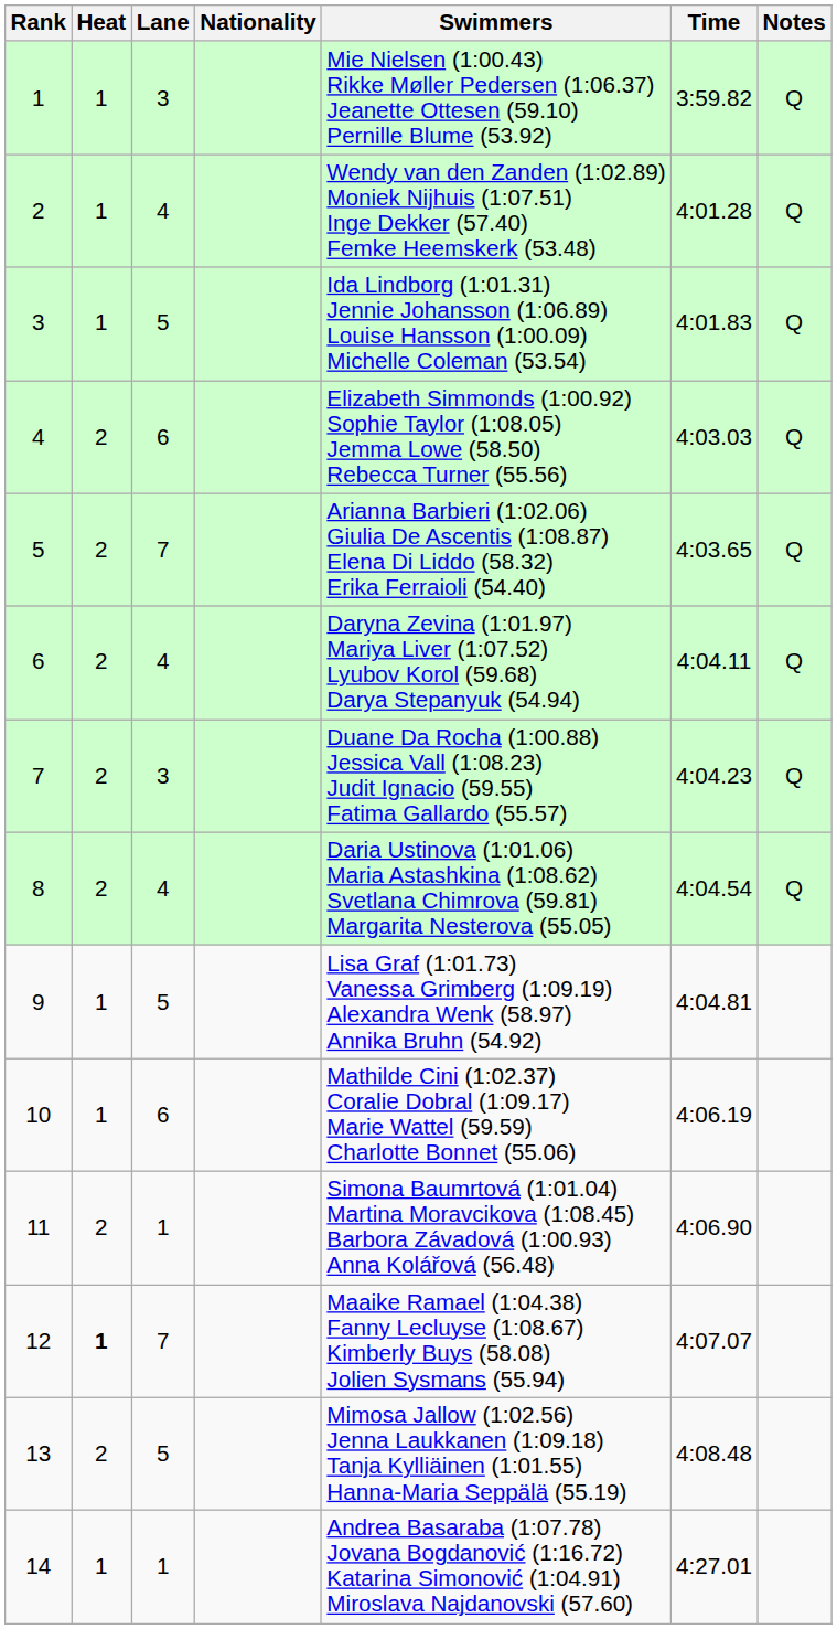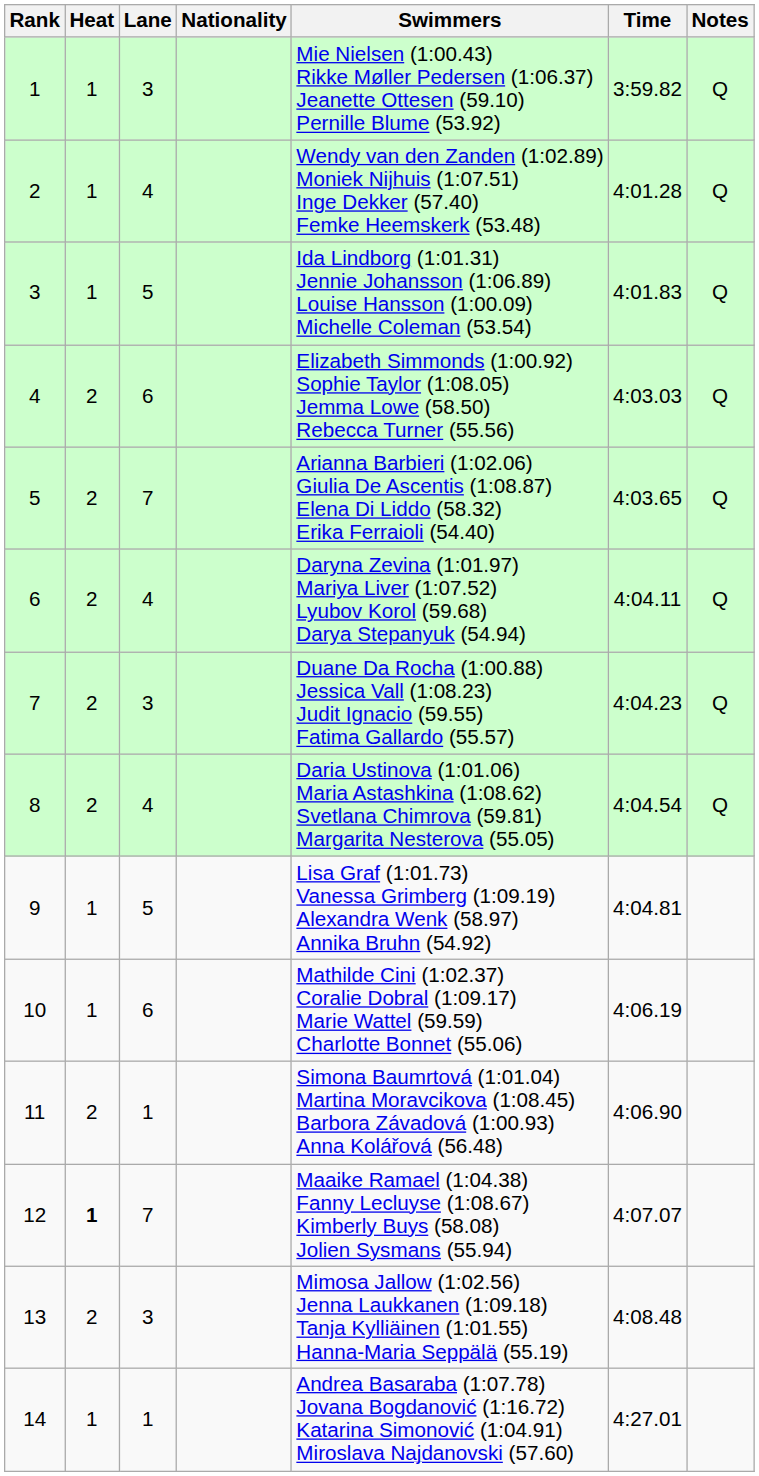 <table class="wikitable sortable" style="text-align:center">
 <tr>
 <th>Rank</th>
 <th>Heat</th>
 <th>Lane</th>
 <th>Nationality</th>
 <th>Swimmers</th>
 <th>Time</th>
 <th>Notes</th>
 </tr>
 <tr bgcolor=ccffcc>
 <td>1</td>
 <td>1</td>
 <td>3</td>
 <td align=left></td>
 <td align=left><a href='#'>Mie Nielsen</a> (1:00.43)<br><a href='#'>Rikke Møller Pedersen</a> (1:06.37)<br><a href='#'>Jeanette Ottesen</a> (59.10)<br><a href='#'>Pernille Blume</a> (53.92)</td>
 <td>3:59.82</td>
 <td>Q</td>
 </tr>
 <tr bgcolor=ccffcc>
 <td>2</td>
 <td>1</td>
 <td>4</td>
 <td align=left></td>
 <td align=left><a href='#'>Wendy van den Zanden</a> (1:02.89)<br><a href='#'>Moniek Nijhuis</a> (1:07.51)<br><a href='#'>Inge Dekker</a> (57.40)<br><a href='#'>Femke Heemskerk</a> (53.48)</td>
 <td>4:01.28</td>
 <td>Q</td>
 </tr>
 <tr bgcolor=ccffcc>
 <td>3</td>
 <td>1</td>
 <td>5</td>
 <td align=left></td>
 <td align=left><a href='#'>Ida Lindborg</a> (1:01.31)<br><a href='#'>Jennie Johansson</a> (1:06.89)<br><a href='#'>Louise Hansson</a> (1:00.09)<br><a href='#'>Michelle Coleman</a> (53.54)</td>
 <td>4:01.83</td>
 <td>Q</td>
 </tr>
 <tr bgcolor=ccffcc>
 <td>4</td>
 <td>2</td>
 <td>6</td>
 <td align=left></td>
 <td align=left><a href='#'>Elizabeth Simmonds</a> (1:00.92)<br><a href='#'>Sophie Taylor</a> (1:08.05)<br><a href='#'>Jemma Lowe</a> (58.50)<br><a href='#'>Rebecca Turner</a> (55.56)</td>
 <td>4:03.03</td>
 <td>Q</td>
 </tr>
 <tr bgcolor=ccffcc>
 <td>5</td>
 <td>2</td>
 <td>7</td>
 <td align=left></td>
 <td align=left><a href='#'>Arianna Barbieri</a> (1:02.06)<br><a href='#'>Giulia De Ascentis</a> (1:08.87)<br><a href='#'>Elena Di Liddo</a> (58.32)<br><a href='#'>Erika Ferraioli</a> (54.40)</td>
 <td>4:03.65</td>
 <td>Q</td>
 </tr>
 <tr bgcolor=ccffcc>
 <td>6</td>
 <td>2</td>
 <td>4</td>
 <td align=left></td>
 <td align=left><a href='#'>Daryna Zevina</a> (1:01.97)<br><a href='#'>Mariya Liver</a> (1:07.52)<br><a href='#'>Lyubov Korol</a> (59.68)<br><a href='#'>Darya Stepanyuk</a> (54.94)</td>
 <td>4:04.11</td>
 <td>Q</td>
 </tr>
 <tr bgcolor=ccffcc>
 <td>7</td>
 <td>2</td>
 <td>3</td>
 <td align=left></td>
 <td align=left><a href='#'>Duane Da Rocha</a> (1:00.88)<br><a href='#'>Jessica Vall</a> (1:08.23)<br><a href='#'>Judit Ignacio</a> (59.55)<br><a href='#'>Fatima Gallardo</a> (55.57)</td>
 <td>4:04.23</td>
 <td>Q</td>
 </tr>
 <tr bgcolor=ccffcc>
 <td>8</td>
 <td>2</td>
 <td>4</td>
 <td align=left></td>
 <td align=left><a href='#'>Daria Ustinova</a> (1:01.06)<br><a href='#'>Maria Astashkina</a> (1:08.62)<br><a href='#'>Svetlana Chimrova</a> (59.81)<br><a href='#'>Margarita Nesterova</a> (55.05)</td>
 <td>4:04.54</td>
 <td>Q</td>
 </tr>
 <tr>
 <td>9</td>
 <td>1</td>
 <td>5</td>
 <td align=left></td>
 <td align=left><a href='#'>Lisa Graf</a> (1:01.73)<br><a href='#'>Vanessa Grimberg</a> (1:09.19)<br><a href='#'>Alexandra Wenk</a> (58.97)<br><a href='#'>Annika Bruhn</a> (54.92)</td>
 <td>4:04.81</td>
 <td></td>
 </tr>
 <tr>
 <td>10</td>
 <td>1</td>
 <td>6</td>
 <td align=left></td>
 <td align=left><a href='#'>Mathilde Cini</a> (1:02.37)<br><a href='#'>Coralie Dobral</a> (1:09.17)<br><a href='#'>Marie Wattel</a> (59.59)<br><a href='#'>Charlotte Bonnet</a> (55.06)</td>
 <td>4:06.19</td>
 <td></td>
 </tr>
 <tr>
 <td>11</td>
 <td>2</td>
 <td>1</td>
 <td align=left></td>
 <td align=left><a href='#'>Simona Baumrtová</a> (1:01.04)<br><a href='#'>Martina Moravcikova</a> (1:08.45)<br><a href='#'>Barbora Závadová</a> (1:00.93)<br><a href='#'>Anna Kolářová</a> (56.48)</td>
 <td>4:06.90</td>
 <td></td>
 </tr>
 <tr>
 <td>12</td>
 <td><strong>1</strong></td>
 <td>7</td>
 <td align=left></td>
 <td align=left><a href='#'>Maaike Ramael</a> (1:04.38)<br><a href='#'>Fanny Lecluyse</a> (1:08.67)<br><a href='#'>Kimberly Buys</a> (58.08)<br><a href='#'>Jolien Sysmans</a> (55.94)</td>
 <td>4:07.07</td>
 <td></td>
 </tr>
 <tr>
 <td>13</td>
 <td>2</td>
-<td>5</td>
+<td>3</td>
 <td align=left></td>
 <td align=left><a href='#'>Mimosa Jallow</a> (1:02.56)<br><a href='#'>Jenna Laukkanen</a> (1:09.18)<br><a href='#'>Tanja Kylliäinen</a> (1:01.55)<br><a href='#'>Hanna-Maria Seppälä</a> (55.19)</td>
 <td>4:08.48</td>
 <td></td>
 </tr>
 <tr>
 <td>14</td>
 <td>1</td>
 <td>1</td>
 <td align=left></td>
 <td align=left><a href='#'>Andrea Basaraba</a> (1:07.78)<br><a href='#'>Jovana Bogdanović</a> (1:16.72)<br><a href='#'>Katarina Simonović</a> (1:04.91)<br><a href='#'>Miroslava Najdanovski</a> (57.60)</td>
 <td>4:27.01</td>
 <td></td>
 </tr>
 </table>
